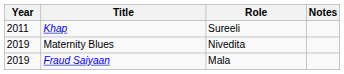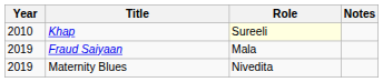 <table class="wikitable sortable">
 <tr>
 <th width="50px">Year</th>
 <th width="250px">Title</th>
 <th width="150px">Role</th>
 <th class="unsortable">Notes</th>
 </tr>
 <tr>
-<td>2011</td>
+<td>2010</td>
 <td><em><a href='#'>Khap</a></em></td>
-<td>Sureeli</td>
+<td style="background: lightyellow;">Sureeli</td>
+<td></td>
+</tr>
+<tr>
+<td>2019</td>
+<td><em><a href='#'>Fraud Saiyaan</a></em></td>
+<td>Mala</td>
 <td></td>
 </tr>
 <tr>
 <td>2019</td>
 <td>Maternity Blues</td>
 <td>Nivedita</td>
 <td></td>
 </tr>
-<tr>
-<td>2019</td>
-<td><em><a href='#'>Fraud Saiyaan</a></em></td>
-<td>Mala</td>
-<td></td>
-</tr>
 </table>
